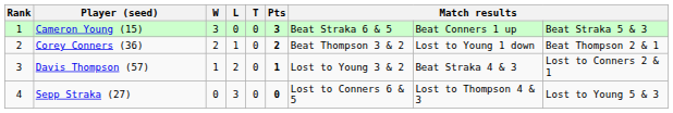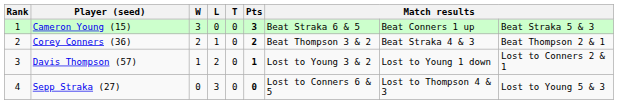 <table class="wikitable" style="text-align:center">
 <tr>
 <th width="20">Rank</th>
 <th width="220">Player (seed)</th>
 <th width="20">W</th>
 <th width="20">L</th>
 <th width="20">T</th>
 <th width="20">Pts</th>
 <th colspan=3>Match results</th>
 </tr>
 <tr style="background:#cfc">
 <td>1</td>
 <td align=left> <a href='#'>Cameron Young</a> (15)</td>
 <td>3</td>
 <td>0</td>
 <td>0</td>
 <td><strong>3</strong></td>
 <td align=left>Beat Straka 6 & 5</td>
 <td align=left>Beat Conners 1 up</td>
 <td align=left>Beat Straka 5 & 3</td>
 </tr>
 <tr>
 <td>2</td>
 <td align=left> <a href='#'>Corey Conners</a> (36)</td>
 <td>2</td>
 <td>1</td>
 <td>0</td>
 <td><strong>2</strong></td>
 <td align=left>Beat Thompson 3 & 2</td>
-<td align=left>Lost to Young 1 down</td>
+<td align=left>Beat Straka 4 & 3</td>
 <td align=left>Beat Thompson 2 & 1</td>
 </tr>
 <tr>
 <td>3</td>
 <td align=left> <a href='#'>Davis Thompson</a> (57)</td>
 <td>1</td>
 <td>2</td>
 <td>0</td>
 <td><strong>1</strong></td>
 <td align=left>Lost to Young 3 & 2</td>
-<td align=left>Beat Straka 4 & 3</td>
+<td align=left>Lost to Young 1 down</td>
 <td align=left>Lost to Conners 2 & 1</td>
 </tr>
 <tr>
 <td>4</td>
 <td align=left> <a href='#'>Sepp Straka</a> (27)</td>
 <td>0</td>
 <td>3</td>
 <td>0</td>
 <td><strong>0</strong></td>
 <td align=left>Lost to Conners 6 & 5</td>
 <td align=left>Lost to Thompson 4 & 3</td>
 <td align=left>Lost to Young 5 & 3</td>
 </tr>
 </table>
